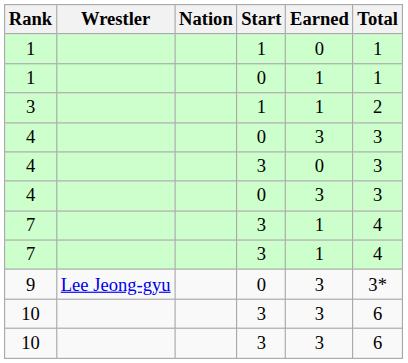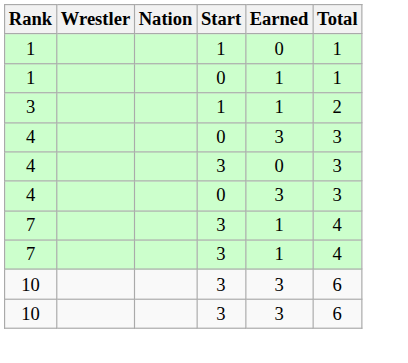 <table class="wikitable sortable" style="text-align:center;">
 <tr>
 <th>Rank</th>
 <th>Wrestler</th>
 <th>Nation</th>
 <th>Start</th>
 <th>Earned</th>
 <th>Total</th>
 </tr>
 <tr style="background:#cfc;">
 <td>1</td>
 <td align=left></td>
 <td align=left></td>
 <td>1</td>
 <td>0</td>
 <td>1</td>
 </tr>
 <tr style="background:#cfc;">
 <td>1</td>
 <td align=left></td>
 <td align=left></td>
 <td>0</td>
 <td>1</td>
 <td>1</td>
 </tr>
 <tr style="background:#cfc;">
 <td>3</td>
 <td align=left></td>
 <td align=left></td>
 <td>1</td>
 <td>1</td>
 <td>2</td>
 </tr>
 <tr style="background:#cfc;">
 <td>4</td>
 <td align=left></td>
 <td align=left></td>
 <td>0</td>
 <td>3</td>
 <td>3</td>
 </tr>
 <tr style="background:#cfc;">
 <td>4</td>
 <td align=left></td>
 <td align=left></td>
 <td>3</td>
 <td>0</td>
 <td>3</td>
 </tr>
 <tr style="background:#cfc;">
 <td>4</td>
 <td align=left></td>
 <td align=left></td>
 <td>0</td>
 <td>3</td>
 <td>3</td>
 </tr>
 <tr style="background:#cfc;">
 <td>7</td>
 <td align=left></td>
 <td align=left></td>
 <td>3</td>
 <td>1</td>
 <td>4</td>
 </tr>
 <tr style="background:#cfc;">
 <td>7</td>
 <td align=left></td>
 <td align=left></td>
 <td>3</td>
 <td>1</td>
 <td>4</td>
 </tr>
 <tr>
-<td>9</td>
-<td align=left><a href='#'>Lee Jeong-gyu</a></td>
-<td align=left></td>
-<td>0</td>
-<td>3</td>
-<td>3*</td>
-</tr>
-<tr>
 <td>10</td>
 <td align=left></td>
 <td align=left></td>
 <td>3</td>
 <td>3</td>
 <td>6</td>
 </tr>
 <tr>
 <td>10</td>
 <td align=left></td>
 <td align=left></td>
 <td>3</td>
 <td>3</td>
 <td>6</td>
 </tr>
 </table>
